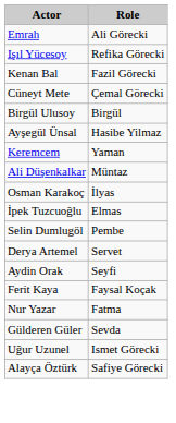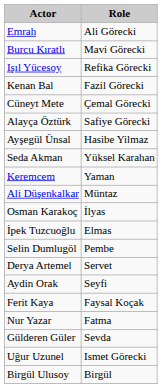 <table class="wikitable" style="font-size:90%">
 <tr>
 <th style="background:#CCCCCC">Actor</th>
 <th style="background:#CCCCCC">Role</th>
 </tr>
 <tr>
 <td><a href='#'>Emrah</a></td>
 <td>Ali Görecki</td>
+</tr>
+<tr>
+<td><a href='#'>Burcu Kıratlı</a></td>
+<td>Mavi Görecki</td>
 </tr>
 <tr>
 <td><a href='#'>Işıl Yücesoy</a></td>
 <td>Refika Görecki</td>
 </tr>
 <tr>
 <td>Kenan Bal</td>
 <td>Fazil Görecki</td>
 </tr>
 <tr>
 <td>Cüneyt Mete</td>
 <td>Çemal Görecki</td>
 </tr>
 <tr>
-<td>Birgül Ulusoy</td>
-<td>Birgül</td>
+<td>Alayça Öztürk</td>
+<td>Safiye Görecki</td>
 </tr>
 <tr>
 <td>Ayşegül Ünsal</td>
 <td>Hasibe Yilmaz</td>
+</tr>
+<tr>
+<td>Seda Akman</td>
+<td>Yüksel Karahan</td>
 </tr>
 <tr>
 <td><a href='#'>Keremcem</a></td>
 <td>Yaman</td>
 </tr>
 <tr>
 <td><a href='#'>Ali Düşenkalkar</a></td>
 <td>Müntaz</td>
 </tr>
 <tr>
 <td>Osman Karakoç</td>
 <td>İlyas</td>
 </tr>
 <tr>
 <td>İpek Tuzcuoğlu</td>
 <td>Elmas</td>
 </tr>
 <tr>
 <td>Selin Dumlugöl</td>
 <td>Pembe</td>
 </tr>
 <tr>
 <td>Derya Artemel</td>
 <td>Servet</td>
 </tr>
 <tr>
 <td>Aydin Orak</td>
 <td>Seyfi</td>
 </tr>
 <tr>
 <td>Ferit Kaya</td>
 <td>Faysal Koçak</td>
 </tr>
 <tr>
 <td>Nur Yazar</td>
 <td>Fatma</td>
 </tr>
 <tr>
 <td>Gülderen Güler</td>
 <td>Sevda</td>
 </tr>
 <tr>
 <td>Uğur Uzunel</td>
 <td>Ismet Görecki</td>
 </tr>
 <tr>
-<td>Alayça Öztürk</td>
-<td>Safiye Görecki</td>
+<td>Birgül Ulusoy</td>
+<td>Birgül</td>
 </tr>
 </table>
